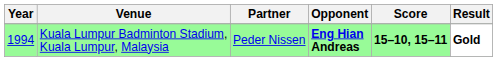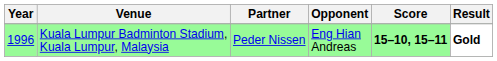 <table class="sortable wikitable" style="font-size: 90%;">
 <tr>
 <th>Year</th>
 <th>Venue</th>
 <th>Partner</th>
 <th>Opponent</th>
 <th>Score</th>
 <th>Result</th>
 </tr>
 <tr>
 </tr>
 <tr style="background:#98FB98">
-<td align="center"><a href='#'>1994</a></td>
+<td align="center"><a href='#'>1996</a></td>
 <td align="left"><a href='#'>Kuala Lumpur Badminton Stadium</a>,<br><a href='#'>Kuala Lumpur</a>, <a href='#'>Malaysia</a></td>
 <td align="left"> <a href='#'>Peder Nissen</a></td>
-<td align="left"><strong> <a href='#'>Eng Hian</a> <br>  Andreas</strong></td>
+<td align="left"> <a href='#'>Eng Hian</a> <br>  Andreas</td>
 <td align="left"><strong>15–10, 15–11</strong></td>
 <td style="text-align:left; background:white"> <strong>Gold</strong></td>
 </tr>
 </table>
